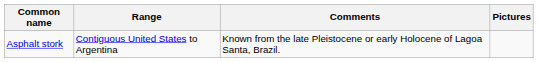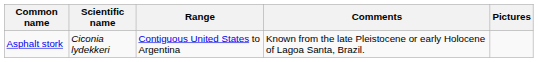 <table class="wikitable sortable">
 <tr>
 <th>Common name</th>
+<th>Scientific name</th>
 <th>Range</th>
 <th class="unsortable">Comments</th>
 <th>Pictures</th>
 </tr>
 <tr>
 <td><a href='#'>Asphalt stork</a></td>
+<td><em>Ciconia lydekkeri</em></td>
 <td><a href='#'>Contiguous United States</a> to Argentina</td>
 <td>Known from the late Pleistocene or early Holocene of Lagoa Santa, Brazil.</td>
 <td></td>
 </tr>
 </table>
